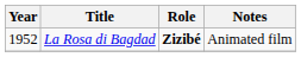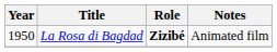 <table class="wikitable plainrowheaders sortable">
 <tr>
 <th scope="col">Year</th>
 <th scope="col">Title</th>
 <th scope="col">Role</th>
 <th scope="col">Notes</th>
 </tr>
 <tr>
-<td>1952</td>
+<td>1950</td>
 <td><em><a href='#'>La Rosa di Bagdad</a></em></td>
 <td><strong>Zizibé</strong></td>
 <td>Animated film</td>
 </tr>
 <tr>
 </tr>
 </table>
